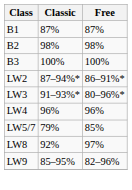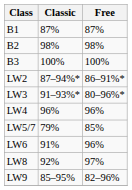 <table class="wikitable sortable">
 <tr>
 <th>Class</th>
 <th>Classic</th>
 <th>Free</th>
 </tr>
 <tr --->
 <td>B1</td>
 <td>87%</td>
 <td>87%</td>
 </tr>
 <tr --->
 <td>B2</td>
 <td>98%</td>
 <td>98%</td>
 </tr>
 <tr --->
 <td>B3</td>
 <td>100%</td>
 <td>100%</td>
 </tr>
 <tr --->
 <td>LW2</td>
 <td>87–94%*</td>
 <td>86–91%*</td>
 </tr>
 <tr --->
 <td>LW3</td>
 <td>91–93%*</td>
 <td>80–96%*</td>
 </tr>
 <tr --->
 <td>LW4</td>
 <td>96%</td>
 <td>96%</td>
 </tr>
 <tr --->
 <td>LW5/7</td>
 <td>79%</td>
 <td>85%</td>
 </tr>
 <tr --->
+<td>LW6</td>
+<td>91%</td>
+<td>96%</td>
+</tr>
+<tr --->
 <td>LW8</td>
 <td>92%</td>
 <td>97%</td>
 </tr>
 <tr --->
 <td>LW9</td>
 <td>85–95%</td>
 <td>82–96%</td>
 </tr>
 <tr --->
 </tr>
 </table>
